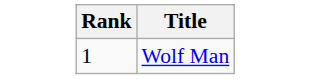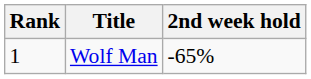 <table class="wikitable sortable" style="margin:auto; margin:auto;">
 <tr>
 <th>Rank</th>
 <th>Title</th>
+<th>2nd week hold</th>
 </tr>
 <tr>
 <td>1</td>
 <td><a href='#'>Wolf Man</a></td>
+<td>-65%</td>
 </tr>
 </table>
